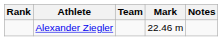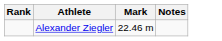 <table class="wikitable sortable">
 <tr>
 <th>Rank</th>
 <th>Athlete</th>
-<th>Team</th>
 <th>Mark</th>
 <th>Notes</th>
 </tr>
 <tr>
 <td align=center></td>
 <td><a href='#'>Alexander Ziegler</a></td>
-<td></td>
 <td>22.46 m</td>
 <td></td>
 </tr>
 </table>
